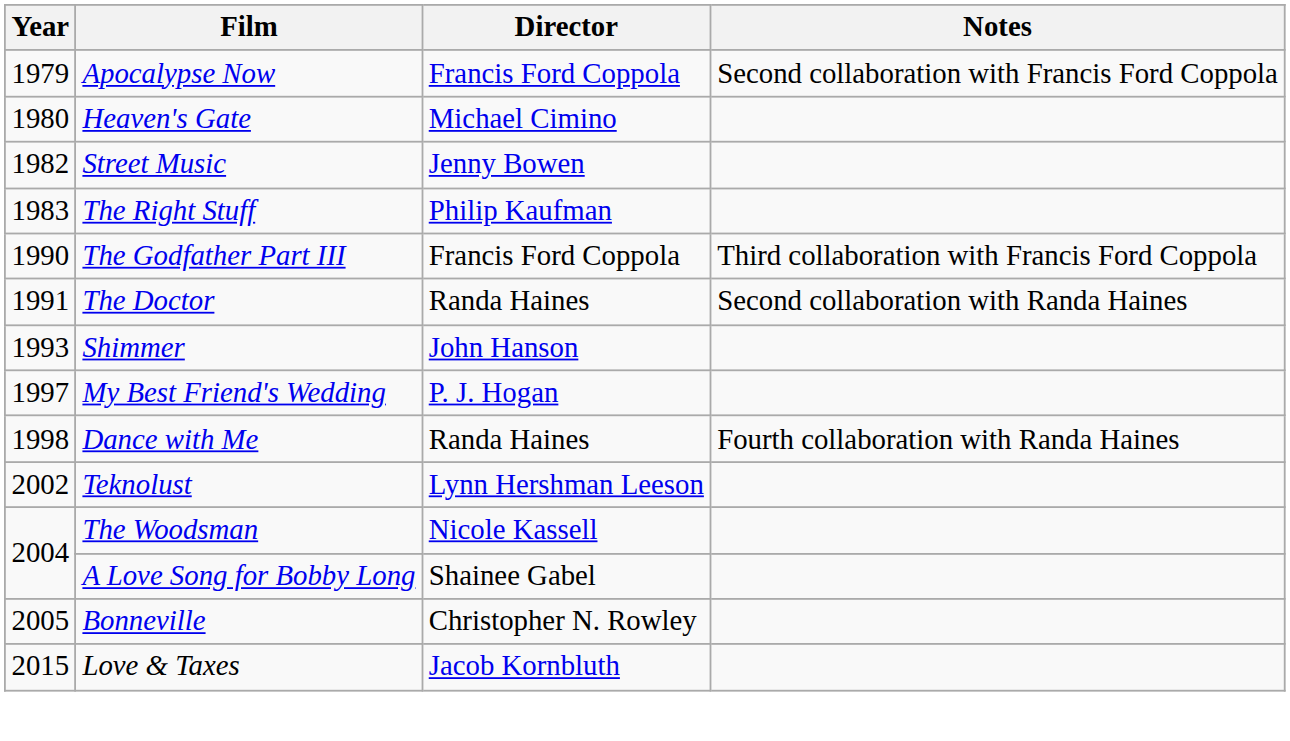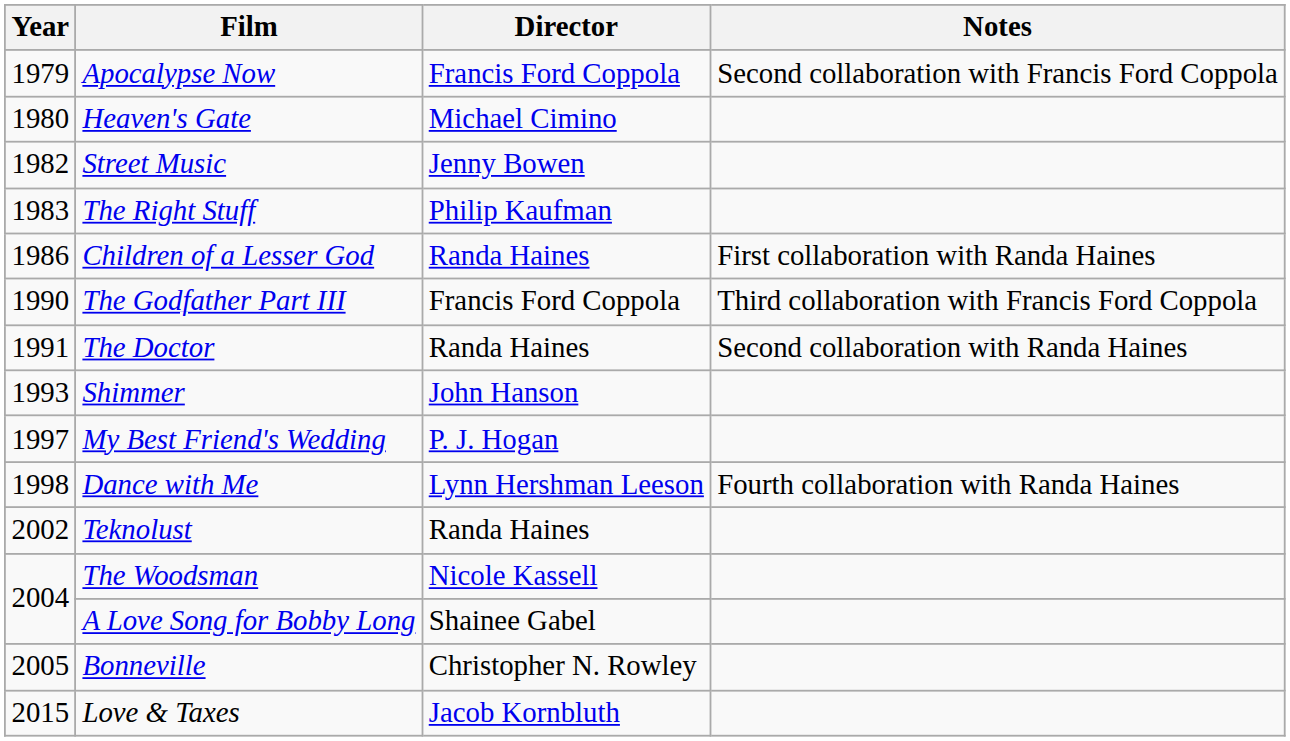 <table class="wikitable">
 <tr>
 <th>Year</th>
 <th>Film</th>
 <th>Director</th>
 <th>Notes</th>
 </tr>
 <tr>
 <td>1979</td>
 <td><em><a href='#'>Apocalypse Now</a></em></td>
 <td><a href='#'>Francis Ford Coppola</a></td>
 <td>Second collaboration with Francis Ford Coppola</td>
 </tr>
 <tr>
 <td>1980</td>
 <td><em><a href='#'>Heaven's Gate</a></em></td>
 <td><a href='#'>Michael Cimino</a></td>
 <td></td>
 </tr>
 <tr>
 <td>1982</td>
 <td><em><a href='#'>Street Music</a></em></td>
 <td><a href='#'>Jenny Bowen</a></td>
 <td></td>
 </tr>
 <tr>
 <td>1983</td>
 <td><em><a href='#'>The Right Stuff</a></em></td>
 <td><a href='#'>Philip Kaufman</a></td>
 <td></td>
 </tr>
 <tr>
+<td>1986</td>
+<td><em><a href='#'>Children of a Lesser God</a></em></td>
+<td><a href='#'>Randa Haines</a></td>
+<td>First collaboration with Randa Haines</td>
+</tr>
+<tr>
 <td>1990</td>
 <td><em><a href='#'>The Godfather Part III</a></em></td>
 <td>Francis Ford Coppola</td>
 <td>Third collaboration with Francis Ford Coppola</td>
 </tr>
 <tr>
 <td>1991</td>
 <td><em><a href='#'>The Doctor</a></em></td>
 <td>Randa Haines</td>
 <td>Second collaboration with Randa Haines</td>
 </tr>
 <tr>
 <td>1993</td>
 <td><em><a href='#'>Shimmer</a></em></td>
 <td><a href='#'>John Hanson</a></td>
 <td></td>
 </tr>
 <tr>
 <td>1997</td>
 <td><em><a href='#'>My Best Friend's Wedding</a></em></td>
 <td><a href='#'>P. J. Hogan</a></td>
 <td></td>
 </tr>
 <tr>
 <td>1998</td>
 <td><em><a href='#'>Dance with Me</a></em></td>
-<td>Randa Haines</td>
+<td><a href='#'>Lynn Hershman Leeson</a></td>
 <td>Fourth collaboration with Randa Haines</td>
 </tr>
 <tr>
 <td>2002</td>
 <td><em><a href='#'>Teknolust</a></em></td>
-<td><a href='#'>Lynn Hershman Leeson</a></td>
+<td>Randa Haines</td>
 <td></td>
 </tr>
 <tr>
 <td rowspan=2>2004</td>
 <td><em><a href='#'>The Woodsman</a></em></td>
 <td><a href='#'>Nicole Kassell</a></td>
 <td></td>
 </tr>
 <tr>
 <td><em><a href='#'>A Love Song for Bobby Long</a></em></td>
 <td>Shainee Gabel</td>
 <td></td>
 </tr>
 <tr>
 <td>2005</td>
 <td><em><a href='#'>Bonneville</a></em></td>
 <td>Christopher N. Rowley</td>
 <td></td>
 </tr>
 <tr>
 <td>2015</td>
 <td><em>Love & Taxes</em></td>
 <td><a href='#'>Jacob Kornbluth</a></td>
 <td></td>
 </tr>
 </table>
